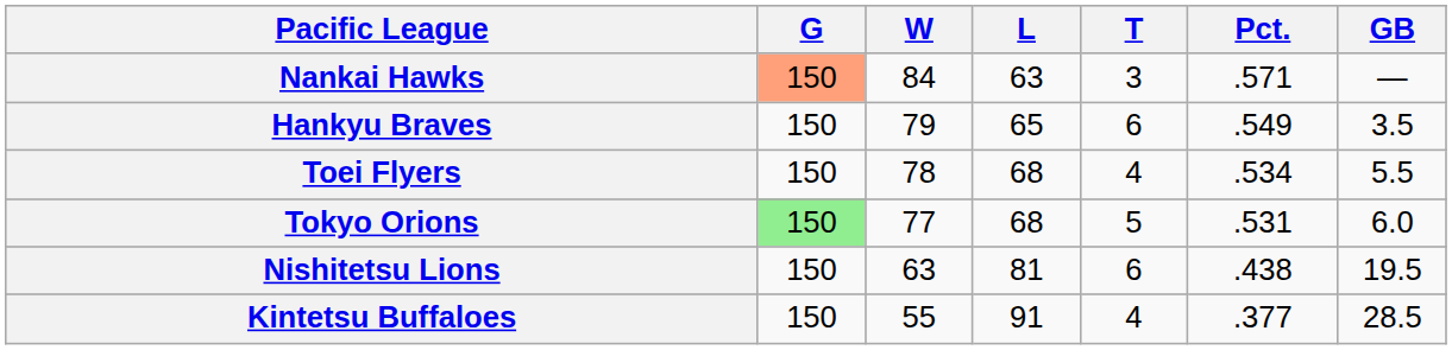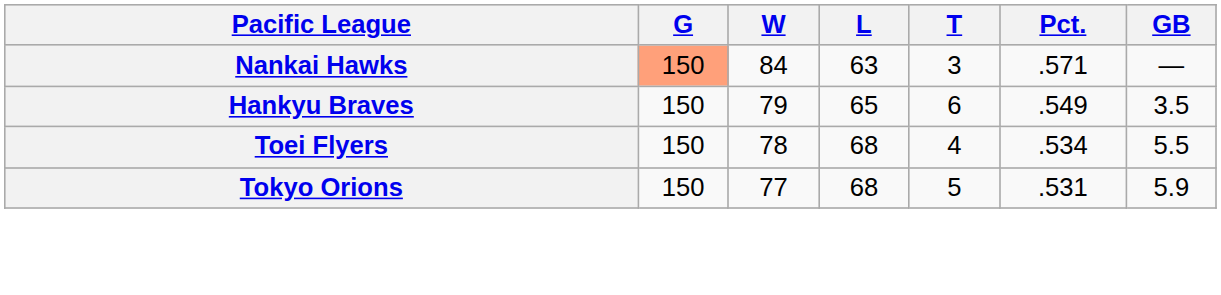 <table class="wikitable plainrowheaders" width="60%" style="text-align:center;">
 <tr>
 <th scope="col" width="35%"><a href='#'>Pacific League</a></th>
 <th scope="col" width="5%"><a href='#'>G</a></th>
 <th scope="col" width="5%"><a href='#'>W</a></th>
 <th scope="col" width="5%"><a href='#'>L</a></th>
 <th scope="col" width="5%"><a href='#'>T</a></th>
 <th scope="col" width="7%"><a href='#'>Pct.</a></th>
 <th scope="col" width="5%"><a href='#'>GB</a></th>
 </tr>
 <tr>
 <th scope="row" style="text-align:center;"><a href='#'>Nankai Hawks</a></th>
 <td style="background: lightsalmon;">150</td>
 <td>84</td>
 <td>63</td>
 <td>3</td>
 <td>.571</td>
 <td>—</td>
 </tr>
 <tr>
 <th scope="row" style="text-align:center;"><a href='#'>Hankyu Braves</a></th>
 <td>150</td>
 <td>79</td>
 <td>65</td>
 <td>6</td>
 <td>.549</td>
 <td>3.5</td>
 </tr>
 <tr>
 <th scope="row" style="text-align:center;"><a href='#'>Toei Flyers</a></th>
 <td>150</td>
 <td>78</td>
 <td>68</td>
 <td>4</td>
 <td>.534</td>
 <td>5.5</td>
 </tr>
 <tr>
 <th scope="row" style="text-align:center;"><a href='#'>Tokyo Orions</a></th>
-<td style="background: lightgreen;">150</td>
+<td>150</td>
 <td>77</td>
 <td>68</td>
 <td>5</td>
 <td>.531</td>
-<td>6.0</td>
-</tr>
-<tr>
-<th scope="row" style="text-align:center;"><a href='#'>Nishitetsu Lions</a></th>
-<td>150</td>
-<td>63</td>
-<td>81</td>
-<td>6</td>
-<td>.438</td>
-<td>19.5</td>
-</tr>
-<tr>
-<th scope="row" style="text-align:center;"><a href='#'>Kintetsu Buffaloes</a></th>
-<td>150</td>
-<td>55</td>
-<td>91</td>
-<td>4</td>
-<td>.377</td>
-<td>28.5</td>
+<td>5.9</td>
 </tr>
 </table>
